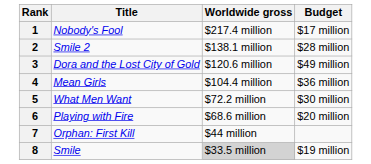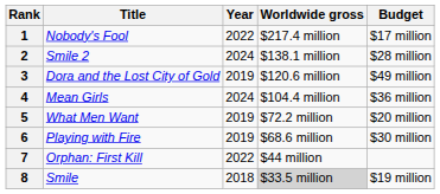 <table class="wikitable sortable" style="margin:auto; margin:auto;">
 <tr>
 <th>Rank</th>
 <th>Title</th>
+<th>Year</th>
 <th>Worldwide gross</th>
 <th>Budget</th>
 </tr>
 <tr>
 <th>1</th>
 <td><em><a href='#'>Nobody's Fool</a></em></td>
+<td>2022</td>
 <td>$217.4 million</td>
 <td>$17 million</td>
 </tr>
 <tr>
 <th>2</th>
 <td><em><a href='#'>Smile 2</a></em></td>
+<td>2024</td>
 <td>$138.1 million</td>
 <td>$28 million</td>
 </tr>
 <tr>
 <th>3</th>
 <td><em><a href='#'>Dora and the Lost City of Gold</a></em></td>
+<td>2019</td>
 <td>$120.6 million</td>
 <td>$49 million</td>
 </tr>
 <tr>
 <th>4</th>
 <td><em><a href='#'>Mean Girls</a></em></td>
+<td>2024</td>
 <td>$104.4 million</td>
 <td>$36 million</td>
 </tr>
 <tr>
 <th>5</th>
 <td><em><a href='#'>What Men Want</a></em></td>
+<td>2019</td>
 <td>$72.2 million</td>
-<td>$30 million</td>
+<td>$20 million</td>
 </tr>
 <tr>
 <th>6</th>
 <td><em><a href='#'>Playing with Fire</a></em></td>
+<td>2019</td>
 <td>$68.6 million</td>
-<td>$20 million</td>
+<td>$30 million</td>
 </tr>
 <tr>
 <th>7</th>
 <td><em><a href='#'>Orphan: First Kill</a></em></td>
+<td>2022</td>
 <td>$44 million</td>
 <td></td>
 </tr>
 <tr>
 <th>8</th>
 <td><em><a href='#'>Smile</a></em></td>
+<td>2018</td>
 <td style="background: lightgrey;">$33.5 million</td>
 <td>$19 million</td>
 </tr>
 </table>
